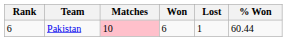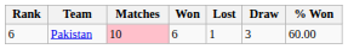 <table class="wikitable" width=50%>
 <tr>
 <th>Rank</th>
 <th>Team</th>
 <th>Matches</th>
 <th>Won</th>
 <th>Lost</th>
+<th>Draw</th>
 <th>% Won</th>
 </tr>
 <tr>
 <td>6</td>
 <td> <a href='#'>Pakistan</a></td>
 <td style="background: pink;">10</td>
 <td>6</td>
 <td>1</td>
-<td>60.44</td>
+<td>3</td>
+<td>60.00</td>
 </tr>
 </table>
